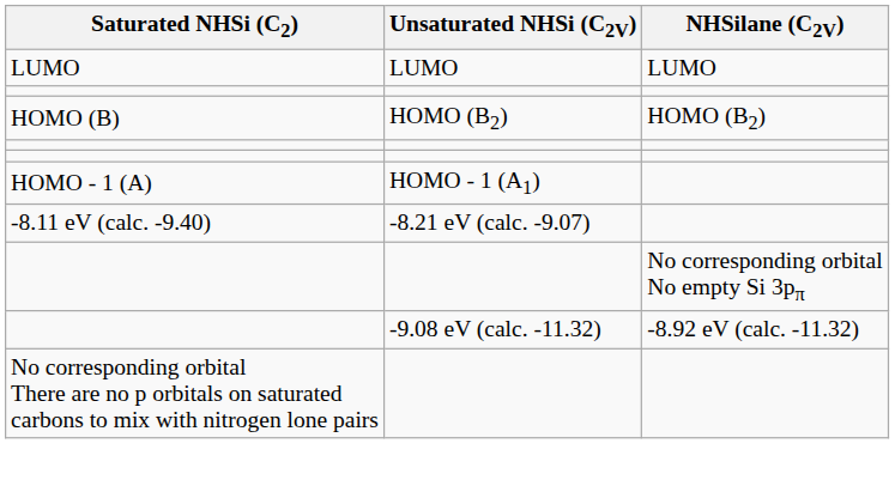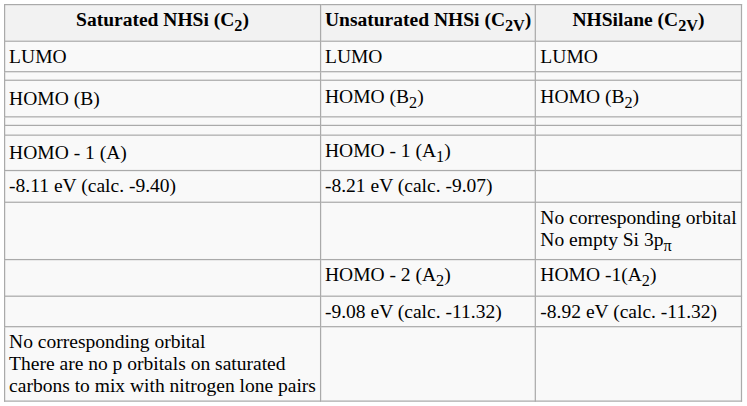 <table class="wikitable">
 <tr>
 <th>Saturated NHSi (C<sub>2</sub>)</th>
 <th>Unsaturated NHSi (C<sub>2V</sub>)</th>
 <th>NHSilane (C<sub>2V</sub>)</th>
 </tr>
 <tr>
 <td>LUMO</td>
 <td>LUMO</td>
 <td>LUMO</td>
 </tr>
 <tr>
 <td></td>
 <td></td>
 <td></td>
 </tr>
 <tr>
 <td>HOMO (B)</td>
 <td>HOMO (B<sub>2</sub>)</td>
 <td>HOMO  (B<sub>2</sub>)</td>
 </tr>
 <tr>
 <td></td>
 <td></td>
 <td></td>
 </tr>
 <tr>
 <td></td>
 <td></td>
 <td></td>
 </tr>
 <tr>
 <td>HOMO - 1 (A)</td>
 <td>HOMO - 1 (A<sub>1</sub>)</td>
 <td></td>
 </tr>
 <tr>
 <td>-8.11 eV (calc. -9.40)</td>
 <td>-8.21 eV (calc. -9.07)</td>
 <td></td>
 </tr>
 <tr>
 <td></td>
 <td></td>
 <td>No corresponding orbital<br>No empty Si 3p<sub>π</sub></td>
 </tr>
 <tr>
 <td></td>
+<td>HOMO - 2 (A<sub>2</sub>)</td>
+<td>HOMO -1(A<sub>2</sub>)</td>
+</tr>
+<tr>
+<td></td>
 <td>-9.08 eV (calc. -11.32)</td>
 <td>-8.92 eV (calc. -11.32)</td>
 </tr>
 <tr>
 <td>No corresponding orbital<br>There are no p orbitals on saturated<br>carbons to mix with nitrogen lone pairs</td>
 <td></td>
 <td></td>
 </tr>
 </table>
